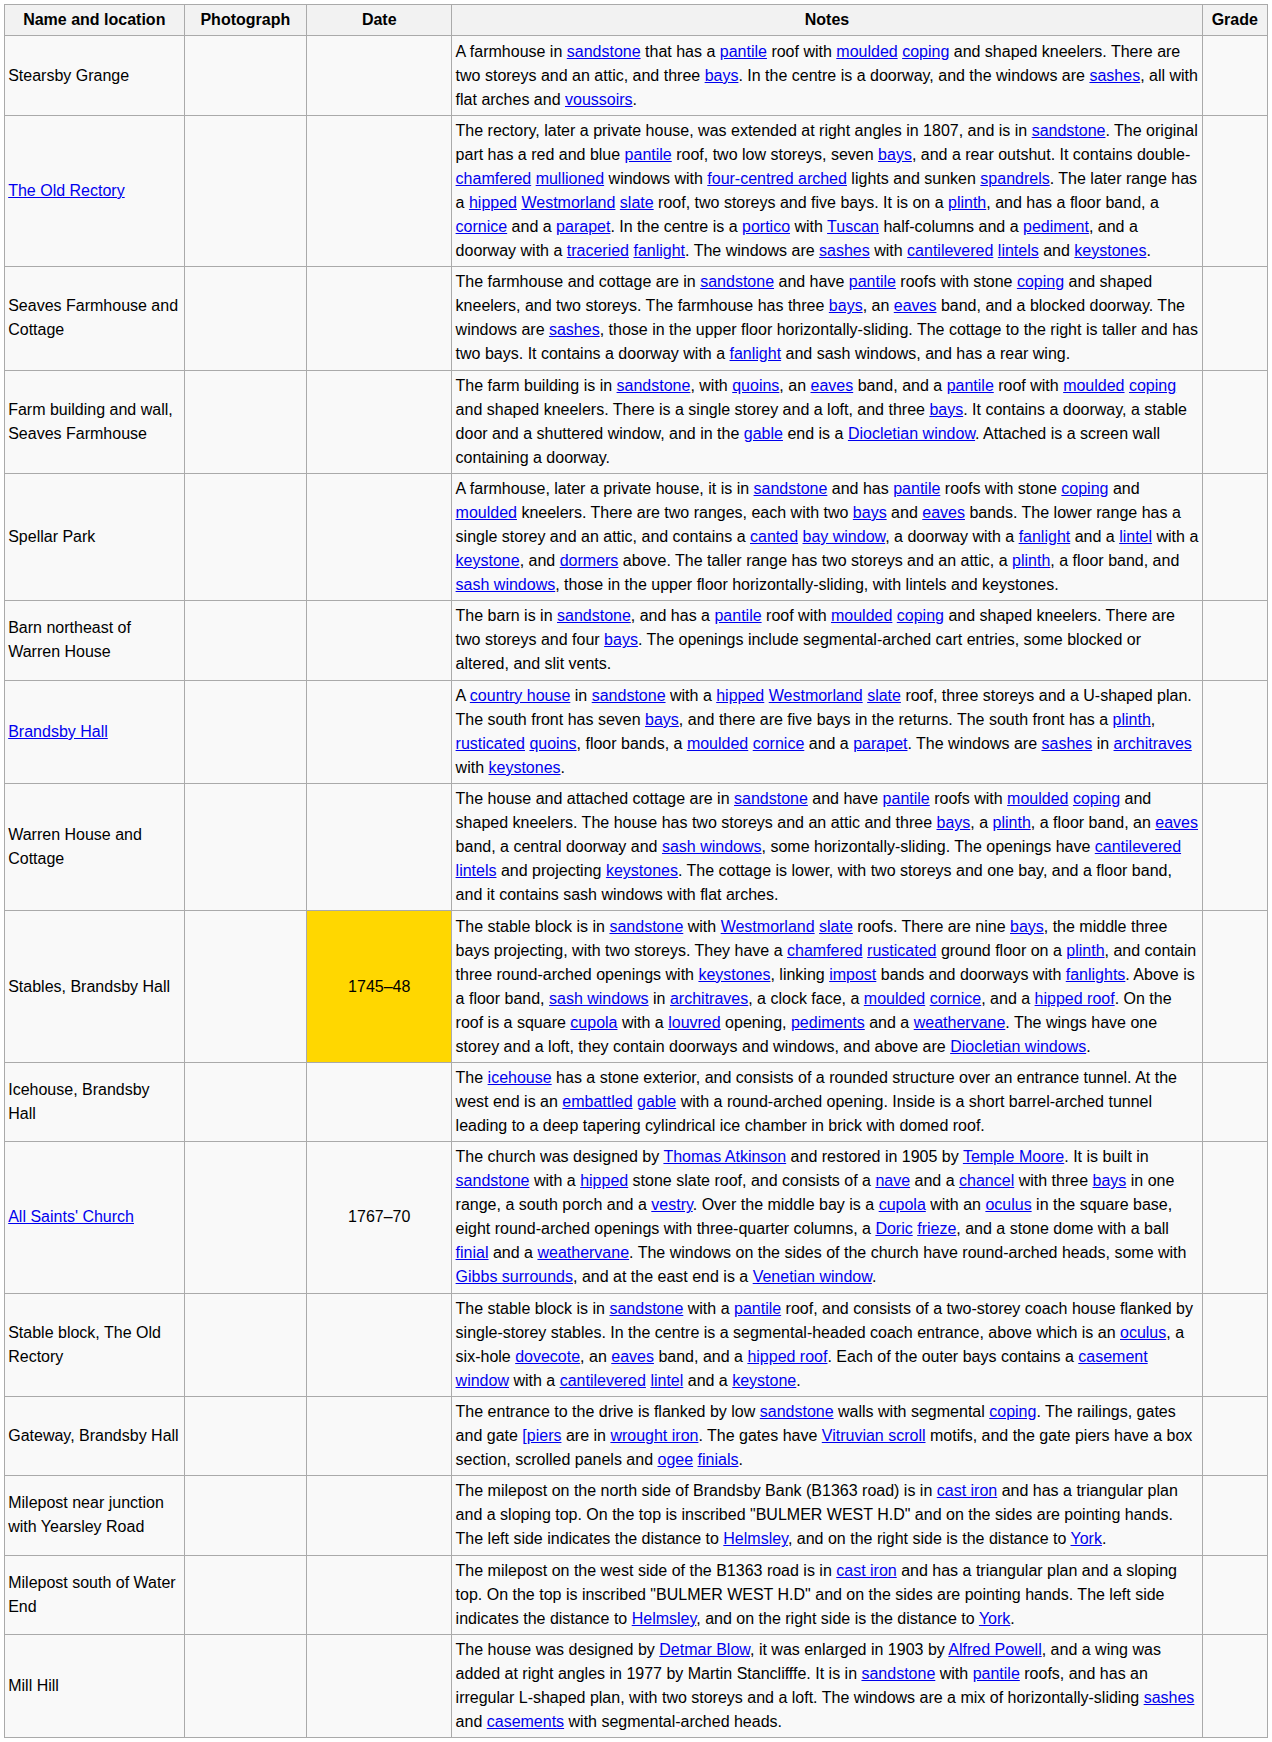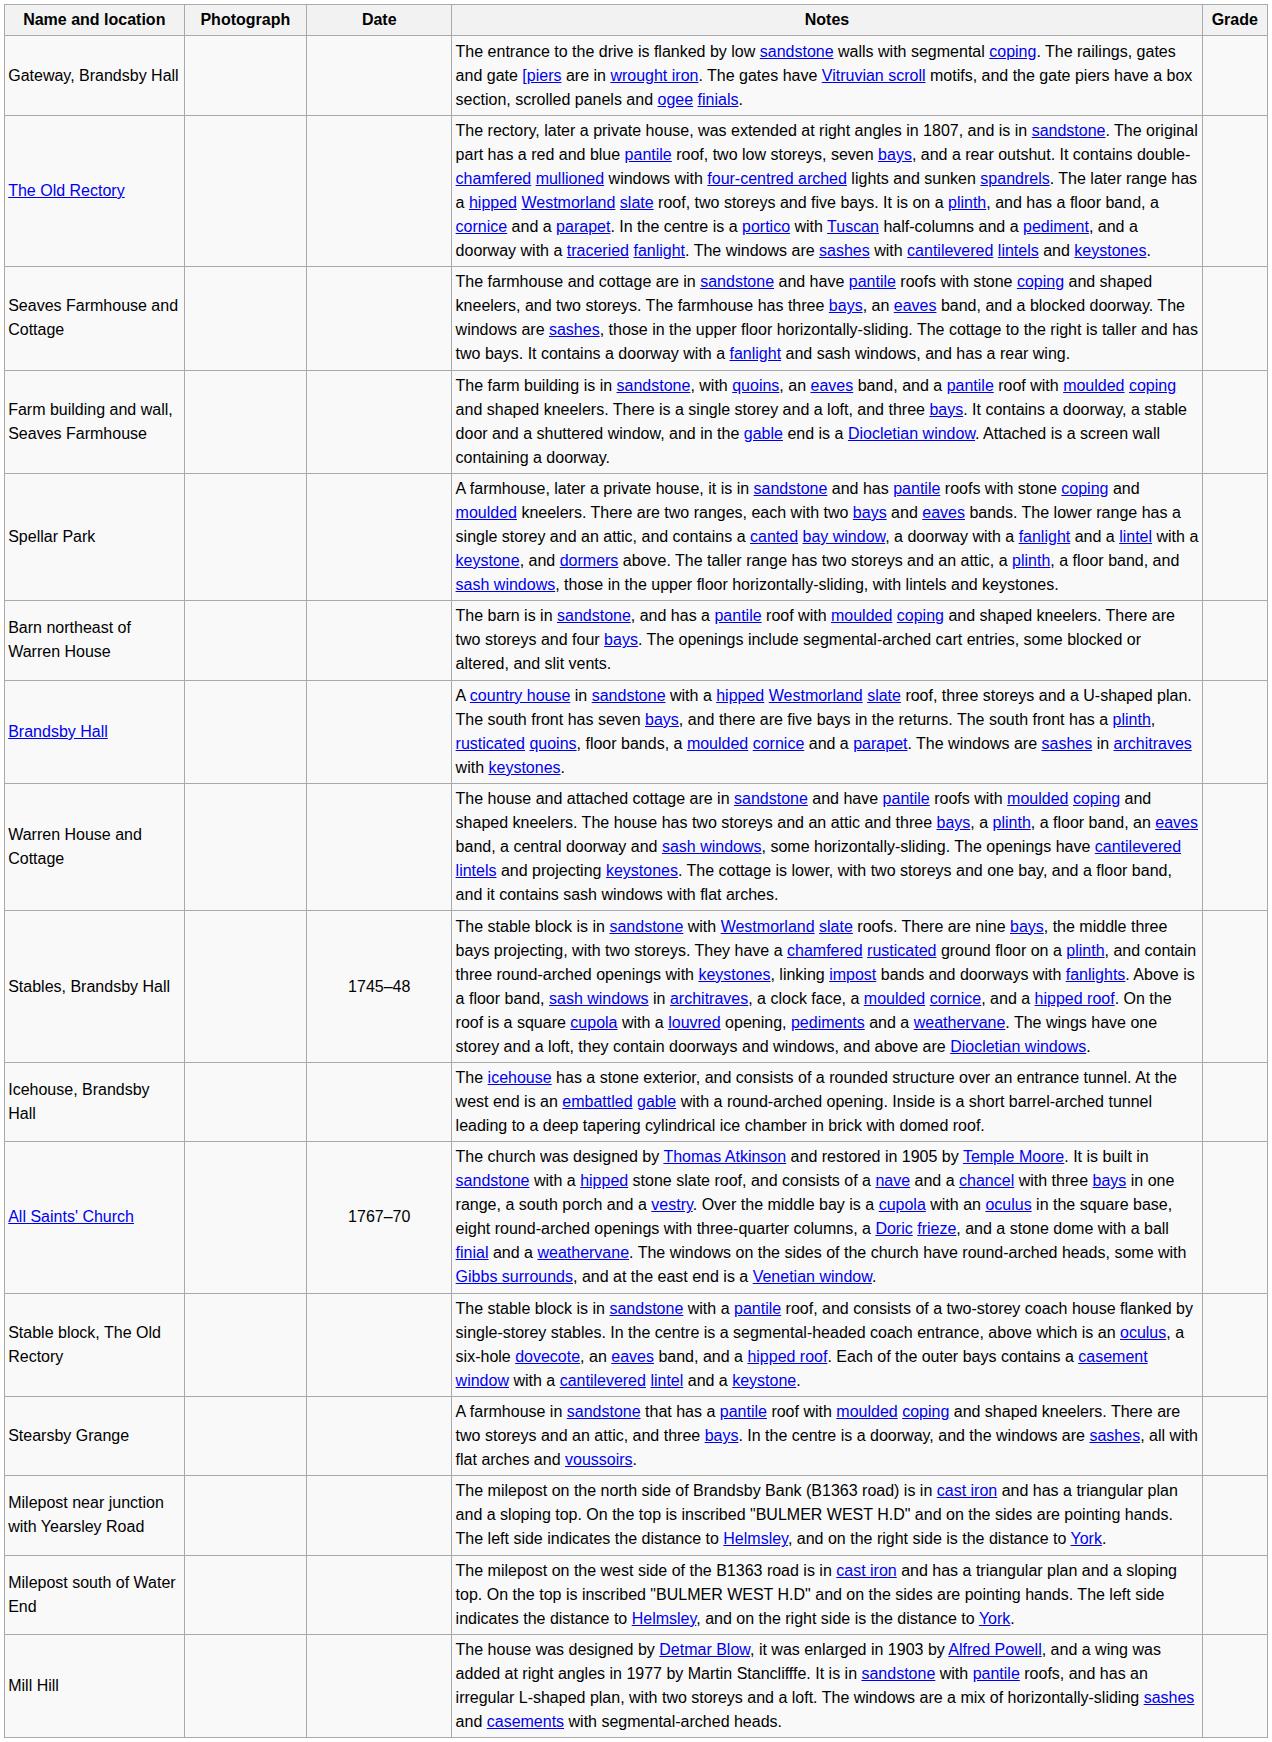 <table class="wikitable sortable plainrowheaders" style="width:100%; border:0px; text-align:left; line-height:150%">
 <tr>
 <th scope="col"  style="width:150px">Name and location</th>
 <th scope="col"  style="width:100px" class="unsortable">Photograph</th>
 <th scope="col"  style="width:120px">Date</th>
 <th scope="col"  style="width:650px" class="unsortable">Notes</th>
 <th scope="col"  style="width:50px">Grade</th>
 </tr>
 <tr>
-<td>Stearsby Grange<br></td>
+<td>Gateway, Brandsby Hall<br></td>
 <td></td>
 <td align="center"></td>
-<td>A farmhouse in <a href='#'>sandstone</a> that has a <a href='#'>pantile</a> roof with <a href='#'>moulded</a> <a href='#'>coping</a> and shaped kneelers.  There are two storeys and an attic, and three <a href='#'>bays</a>.  In the centre is a doorway, and the windows are <a href='#'>sashes</a>, all with flat arches and <a href='#'>voussoirs</a>.</td>
+<td>The entrance to the drive is flanked by low <a href='#'>sandstone</a> walls with segmental <a href='#'>coping</a>.  The railings, gates and gate <a href='#'>[piers</a> are in <a href='#'>wrought iron</a>.  The gates have <a href='#'>Vitruvian scroll</a> motifs, and the gate piers have a box section, scrolled panels and <a href='#'>ogee</a> <a href='#'>finials</a>.</td>
 <td align="center" ></td>
 </tr>
 <tr>
 <td><a href='#'>The Old Rectory</a><br></td>
 <td></td>
 <td align="center"></td>
 <td>The rectory, later a private house, was extended at right angles in 1807, and is in <a href='#'>sandstone</a>.  The original part has a red and blue <a href='#'>pantile</a> roof, two low storeys, seven <a href='#'>bays</a>, and a rear outshut.  It contains double-<a href='#'>chamfered</a> <a href='#'>mullioned</a> windows with <a href='#'>four-centred arched</a> lights and sunken <a href='#'>spandrels</a>.  The later range has a <a href='#'>hipped</a> <a href='#'>Westmorland</a> <a href='#'>slate</a> roof, two storeys and five bays.  It is on a <a href='#'>plinth</a>, and has a floor band, a <a href='#'>cornice</a> and a <a href='#'>parapet</a>.  In the centre is a <a href='#'>portico</a> with <a href='#'>Tuscan</a> half-columns and a <a href='#'>pediment</a>, and a doorway with a <a href='#'>traceried</a> <a href='#'>fanlight</a>.  The windows are <a href='#'>sashes</a> with <a href='#'>cantilevered</a> <a href='#'>lintels</a> and <a href='#'>keystones</a>.</td>
 <td align="center" ></td>
 </tr>
 <tr>
 <td>Seaves Farmhouse and Cottage<br></td>
 <td></td>
 <td align="center"></td>
 <td>The farmhouse and cottage are in <a href='#'>sandstone</a> and have <a href='#'>pantile</a> roofs with stone <a href='#'>coping</a> and shaped kneelers, and two storeys.  The farmhouse has three <a href='#'>bays</a>, an <a href='#'>eaves</a> band, and a blocked doorway.  The windows are <a href='#'>sashes</a>, those in the upper floor horizontally-sliding.  The cottage to the right is taller and has two bays.  It contains a doorway with a <a href='#'>fanlight</a> and sash windows, and has a rear wing.</td>
 <td align="center" ></td>
 </tr>
 <tr>
 <td>Farm building and wall,<br>Seaves Farmhouse<br></td>
 <td></td>
 <td align="center"></td>
 <td>The farm building is in <a href='#'>sandstone</a>, with <a href='#'>quoins</a>, an <a href='#'>eaves</a> band, and a <a href='#'>pantile</a> roof with <a href='#'>moulded</a> <a href='#'>coping</a> and shaped kneelers.  There is a single storey and a loft, and three <a href='#'>bays</a>.  It contains a doorway, a stable door and a shuttered window, and in the <a href='#'>gable</a> end is a <a href='#'>Diocletian window</a>.  Attached is a screen wall containing a doorway.</td>
 <td align="center" ></td>
 </tr>
 <tr>
 <td>Spellar Park<br></td>
 <td></td>
 <td align="center"></td>
 <td>A farmhouse, later a private house, it is in <a href='#'>sandstone</a> and has <a href='#'>pantile</a> roofs with stone <a href='#'>coping</a> and <a href='#'>moulded</a> kneelers. There are two ranges, each with two <a href='#'>bays</a> and <a href='#'>eaves</a> bands.  The lower range has a single storey and an attic, and contains a <a href='#'>canted</a> <a href='#'>bay window</a>, a doorway with a <a href='#'>fanlight</a> and a <a href='#'>lintel</a> with a <a href='#'>keystone</a>, and <a href='#'>dormers</a> above.  The taller range has two storeys and an attic, a <a href='#'>plinth</a>, a floor band, and <a href='#'>sash windows</a>, those in the upper floor horizontally-sliding, with lintels and keystones.</td>
 <td align="center" ></td>
 </tr>
 <tr>
 <td>Barn northeast of Warren House<br></td>
 <td></td>
 <td align="center"></td>
 <td>The barn is in <a href='#'>sandstone</a>, and has a <a href='#'>pantile</a> roof with <a href='#'>moulded</a> <a href='#'>coping</a> and shaped kneelers.  There are two storeys and four <a href='#'>bays</a>.  The openings include segmental-arched cart entries, some blocked or altered, and slit vents.</td>
 <td align="center" ></td>
 </tr>
 <tr>
 <td><a href='#'>Brandsby Hall</a><br></td>
 <td></td>
 <td align="center"></td>
 <td>A <a href='#'>country house</a> in <a href='#'>sandstone</a> with a <a href='#'>hipped</a> <a href='#'>Westmorland</a> <a href='#'>slate</a> roof, three storeys and a U-shaped plan.  The south front has seven <a href='#'>bays</a>, and there are five bays in the returns.  The south front has a <a href='#'>plinth</a>, <a href='#'>rusticated</a> <a href='#'>quoins</a>, floor bands, a <a href='#'>moulded</a> <a href='#'>cornice</a> and a <a href='#'>parapet</a>.  The windows are <a href='#'>sashes</a> in <a href='#'>architraves</a> with <a href='#'>keystones</a>.</td>
 <td align="center" ></td>
 </tr>
 <tr>
 <td>Warren House and Cottage<br></td>
 <td></td>
 <td align="center"></td>
 <td>The house and attached cottage are in <a href='#'>sandstone</a> and have <a href='#'>pantile</a> roofs with <a href='#'>moulded</a> <a href='#'>coping</a> and shaped kneelers.  The house has two storeys and an attic and three <a href='#'>bays</a>, a <a href='#'>plinth</a>, a floor band, an <a href='#'>eaves</a> band, a central doorway and <a href='#'>sash windows</a>, some horizontally-sliding.  The openings have <a href='#'>cantilevered</a> <a href='#'>lintels</a> and projecting <a href='#'>keystones</a>.  The cottage is lower, with two storeys and one bay, and a floor band, and it contains sash windows with flat arches.</td>
 <td align="center" ></td>
 </tr>
 <tr>
 <td>Stables, Brandsby Hall<br></td>
 <td></td>
-<td align="center" style="background: gold;">1745–48</td>
+<td align="center">1745–48</td>
 <td>The stable block is in <a href='#'>sandstone</a> with <a href='#'>Westmorland</a> <a href='#'>slate</a> roofs.  There are nine <a href='#'>bays</a>, the middle three bays projecting, with two storeys.  They have a <a href='#'>chamfered</a> <a href='#'>rusticated</a> ground floor on a <a href='#'>plinth</a>, and contain three round-arched openings with <a href='#'>keystones</a>, linking <a href='#'>impost</a> bands and doorways with <a href='#'>fanlights</a>.  Above is a floor band, <a href='#'>sash windows</a> in <a href='#'>architraves</a>, a clock face, a <a href='#'>moulded</a> <a href='#'>cornice</a>, and a <a href='#'>hipped roof</a>.  On the roof is a square <a href='#'>cupola</a> with a <a href='#'>louvred</a> opening, <a href='#'>pediments</a> and a <a href='#'>weathervane</a>.  The wings have one storey and a loft, they contain doorways and windows, and above are <a href='#'>Diocletian windows</a>.</td>
 <td align="center" ></td>
 </tr>
 <tr>
 <td>Icehouse, Brandsby Hall<br></td>
 <td></td>
 <td align="center"></td>
 <td>The <a href='#'>icehouse</a> has a stone exterior, and consists of a rounded structure over an entrance tunnel.  At the west end is an <a href='#'>embattled</a> <a href='#'>gable</a> with a round-arched opening.  Inside is a short barrel-arched tunnel leading to a deep tapering cylindrical ice chamber in brick with domed roof.</td>
 <td align="center" ></td>
 </tr>
 <tr>
 <td><a href='#'>All Saints' Church</a><br></td>
 <td></td>
 <td align="center">1767–70</td>
 <td>The church was designed by <a href='#'>Thomas Atkinson</a> and restored in 1905 by <a href='#'>Temple Moore</a>.  It is built in <a href='#'>sandstone</a> with a <a href='#'>hipped</a> stone slate roof, and consists of a <a href='#'>nave</a> and a <a href='#'>chancel</a> with three <a href='#'>bays</a> in one range, a south porch and a <a href='#'>vestry</a>.  Over the middle bay is a <a href='#'>cupola</a> with an <a href='#'>oculus</a> in the square base, eight round-arched openings with three-quarter columns, a <a href='#'>Doric</a> <a href='#'>frieze</a>, and a stone dome with a ball <a href='#'>finial</a> and a <a href='#'>weathervane</a>.  The windows on the sides of the church have round-arched heads, some with <a href='#'>Gibbs surrounds</a>, and at the east end is a <a href='#'>Venetian window</a>.</td>
 <td align="center" ></td>
 </tr>
 <tr>
 <td>Stable block, The Old Rectory<br></td>
 <td></td>
 <td align="center"></td>
 <td>The stable block is in <a href='#'>sandstone</a> with a <a href='#'>pantile</a> roof, and consists of a two-storey coach house flanked by single-storey stables.  In the centre is a segmental-headed coach entrance, above which is an <a href='#'>oculus</a>, a six-hole <a href='#'>dovecote</a>, an <a href='#'>eaves</a> band, and a <a href='#'>hipped roof</a>.  Each of the outer bays contains a <a href='#'>casement window</a> with a <a href='#'>cantilevered</a> <a href='#'>lintel</a> and a <a href='#'>keystone</a>.</td>
 <td align="center" ></td>
 </tr>
 <tr>
-<td>Gateway, Brandsby Hall<br></td>
+<td>Stearsby Grange<br></td>
 <td></td>
 <td align="center"></td>
-<td>The entrance to the drive is flanked by low <a href='#'>sandstone</a> walls with segmental <a href='#'>coping</a>.  The railings, gates and gate <a href='#'>[piers</a> are in <a href='#'>wrought iron</a>.  The gates have <a href='#'>Vitruvian scroll</a> motifs, and the gate piers have a box section, scrolled panels and <a href='#'>ogee</a> <a href='#'>finials</a>.</td>
+<td>A farmhouse in <a href='#'>sandstone</a> that has a <a href='#'>pantile</a> roof with <a href='#'>moulded</a> <a href='#'>coping</a> and shaped kneelers.  There are two storeys and an attic, and three <a href='#'>bays</a>.  In the centre is a doorway, and the windows are <a href='#'>sashes</a>, all with flat arches and <a href='#'>voussoirs</a>.</td>
 <td align="center" ></td>
 </tr>
 <tr>
 <td>Milepost near junction with Yearsley Road<br></td>
 <td></td>
 <td align="center"></td>
 <td>The milepost on the north side of Brandsby Bank (B1363 road) is in <a href='#'>cast iron</a> and has a triangular plan and a sloping top.  On the top is inscribed "BULMER WEST H.D" and on the sides are pointing hands.  The left side indicates the distance to <a href='#'>Helmsley</a>, and on the right side is the distance to <a href='#'>York</a>.</td>
 <td align="center" ></td>
 </tr>
 <tr>
 <td>Milepost south of Water End<br></td>
 <td></td>
 <td align="center"></td>
 <td>The milepost on the west side of the B1363 road is in <a href='#'>cast iron</a> and has a triangular plan and a sloping top.  On the top is inscribed "BULMER WEST H.D" and on the sides are pointing hands.  The left side indicates the distance to <a href='#'>Helmsley</a>, and on the right side is the distance to <a href='#'>York</a>.</td>
 <td align="center" ></td>
 </tr>
 <tr>
 <td>Mill Hill<br></td>
 <td></td>
 <td align="center"></td>
 <td>The house was designed by <a href='#'>Detmar Blow</a>, it was enlarged in 1903 by <a href='#'>Alfred Powell</a>, and a wing was added at right angles in 1977 by Martin Stanclifffe.  It is in <a href='#'>sandstone</a> with <a href='#'>pantile</a> roofs, and has an irregular L-shaped plan, with two storeys and a loft. The windows are a mix of horizontally-sliding <a href='#'>sashes</a> and <a href='#'>casements</a>  with segmental-arched heads.</td>
 <td align="center" ></td>
 </tr>
 <tr>
 </tr>
 </table>
